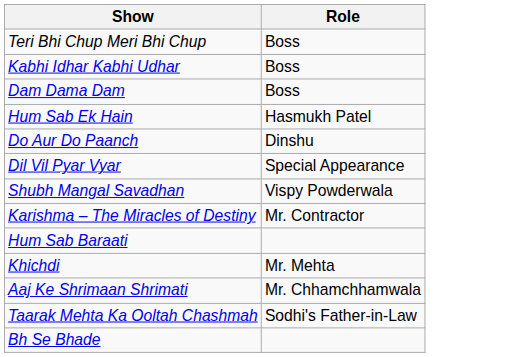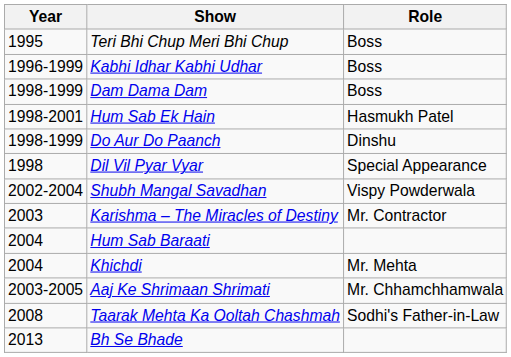 <table class="wikitable sortable">
 <tr>
+<th>Year</th>
 <th>Show</th>
 <th>Role</th>
 </tr>
 <tr>
+<td>1995</td>
 <td><em>Teri Bhi Chup Meri Bhi Chup</em></td>
 <td>Boss</td>
 </tr>
 <tr>
+<td>1996-1999</td>
 <td><em><a href='#'>Kabhi Idhar Kabhi Udhar</a></em></td>
 <td>Boss</td>
 </tr>
 <tr>
+<td>1998-1999</td>
 <td><em><a href='#'>Dam Dama Dam</a></em></td>
 <td>Boss</td>
 </tr>
 <tr>
+<td>1998-2001</td>
 <td><em><a href='#'>Hum Sab Ek Hain</a></em></td>
 <td>Hasmukh Patel</td>
 </tr>
 <tr>
+<td>1998-1999</td>
 <td><em><a href='#'>Do Aur Do Paanch</a></em></td>
 <td>Dinshu</td>
 </tr>
 <tr>
+<td>1998</td>
 <td><em><a href='#'>Dil Vil Pyar Vyar</a></em></td>
 <td>Special Appearance</td>
 </tr>
 <tr>
+<td>2002-2004</td>
 <td><em><a href='#'>Shubh Mangal Savadhan</a></em></td>
 <td>Vispy Powderwala</td>
 </tr>
 <tr>
+<td>2003</td>
 <td><em><a href='#'>Karishma&nbsp;– The Miracles of Destiny</a></em></td>
 <td>Mr. Contractor</td>
 </tr>
 <tr>
+<td>2004</td>
 <td><em><a href='#'>Hum Sab Baraati</a></em></td>
 <td></td>
 </tr>
 <tr>
+<td>2004</td>
 <td><em><a href='#'>Khichdi</a></em></td>
 <td>Mr. Mehta</td>
 </tr>
 <tr>
+<td>2003-2005</td>
 <td><em><a href='#'>Aaj Ke Shrimaan Shrimati</a></em></td>
 <td>Mr. Chhamchhamwala</td>
 </tr>
 <tr>
+<td>2008</td>
 <td><em><a href='#'>Taarak Mehta Ka Ooltah Chashmah</a></em></td>
 <td>Sodhi's Father-in-Law</td>
 </tr>
 <tr>
+<td>2013</td>
 <td><em><a href='#'>Bh Se Bhade</a></em></td>
 <td></td>
 </tr>
 </table>
